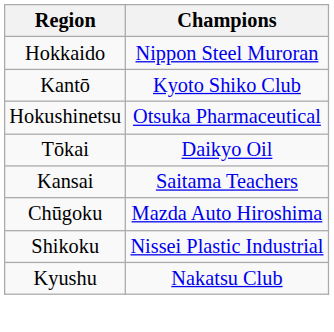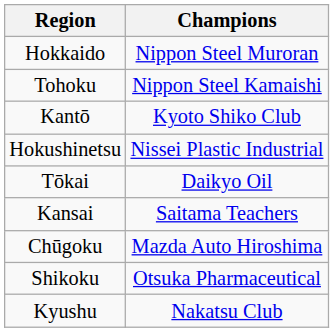 <table class="wikitable" style="text-align:center;">
 <tr>
 <th>Region</th>
 <th>Champions</th>
 </tr>
 <tr>
 <td>Hokkaido</td>
 <td><a href='#'>Nippon Steel Muroran</a></td>
 </tr>
 <tr>
+<td>Tohoku</td>
+<td><a href='#'>Nippon Steel Kamaishi</a></td>
+</tr>
+<tr>
 <td>Kantō</td>
 <td><a href='#'>Kyoto Shiko Club</a></td>
 </tr>
 <tr>
 <td>Hokushinetsu</td>
-<td><a href='#'>Otsuka Pharmaceutical</a></td>
+<td><a href='#'>Nissei Plastic Industrial</a></td>
 </tr>
 <tr>
 <td>Tōkai</td>
 <td><a href='#'>Daikyo Oil</a></td>
 </tr>
 <tr>
 <td>Kansai</td>
 <td><a href='#'>Saitama Teachers</a></td>
 </tr>
 <tr>
 <td>Chūgoku</td>
 <td><a href='#'>Mazda Auto Hiroshima</a></td>
 </tr>
 <tr>
 <td>Shikoku</td>
-<td><a href='#'>Nissei Plastic Industrial</a></td>
+<td><a href='#'>Otsuka Pharmaceutical</a></td>
 </tr>
 <tr>
 <td>Kyushu</td>
 <td><a href='#'>Nakatsu Club</a></td>
 </tr>
 </table>
